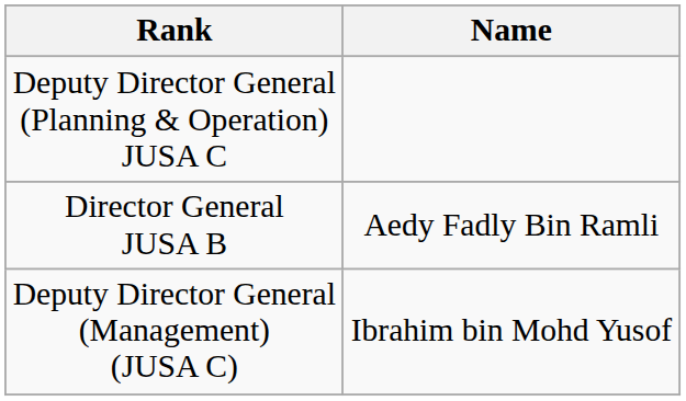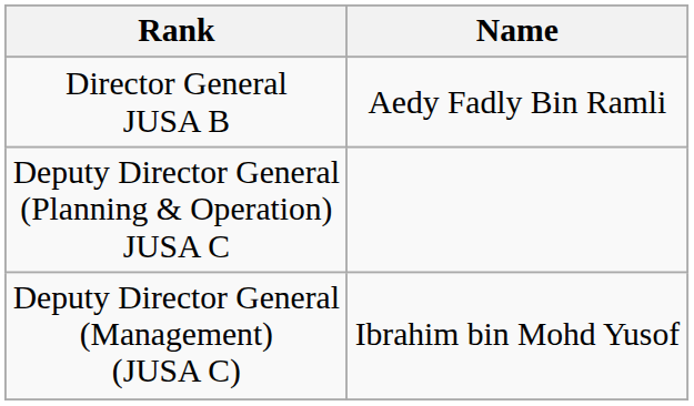 <table class="wikitable" style="text-align:center;">
 <tr>
 <th>Rank</th>
 <th>Name</th>
 </tr>
 <tr>
+<td>Director General<br>JUSA B</td>
+<td>Aedy Fadly Bin Ramli</td>
+</tr>
+<tr>
 <td>Deputy Director General<br>(Planning & Operation)<br>JUSA C</td>
 <td></td>
-</tr>
-<tr>
-<td>Director General<br>JUSA B</td>
-<td>Aedy Fadly Bin Ramli</td>
 </tr>
 <tr>
 <td>Deputy Director General<br>(Management)<br>(JUSA C)</td>
 <td>Ibrahim bin Mohd Yusof</td>
 </tr>
 </table>
